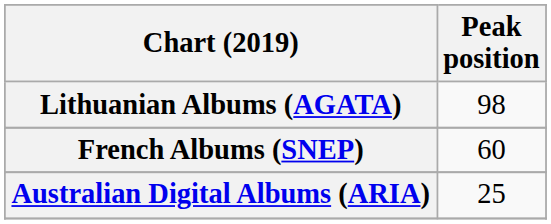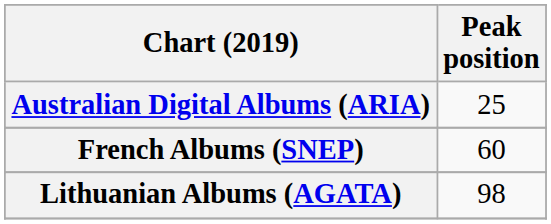 <table class="wikitable sortable plainrowheaders" style="text-align:center">
 <tr>
 <th scope="col">Chart (2019)</th>
 <th scope="col">Peak<br>position</th>
 </tr>
 <tr>
-<th scope="row">Lithuanian Albums (<a href='#'>AGATA</a>)</th>
-<td>98</td>
+<th scope="row"><a href='#'>Australian Digital Albums</a> (<a href='#'>ARIA</a>)</th>
+<td>25</td>
 </tr>
 <tr>
 </tr>
 <tr>
 </tr>
 <tr>
 </tr>
 <tr>
 </tr>
 <tr>
 </tr>
 <tr>
 </tr>
 <tr>
 </tr>
 <tr>
 <th scope="row">French Albums (<a href='#'>SNEP</a>)</th>
 <td>60</td>
 </tr>
 <tr>
 </tr>
 <tr>
 </tr>
 <tr>
 </tr>
 <tr>
-<th scope="row"><a href='#'>Australian Digital Albums</a> (<a href='#'>ARIA</a>)</th>
-<td>25</td>
+<th scope="row">Lithuanian Albums (<a href='#'>AGATA</a>)</th>
+<td>98</td>
 </tr>
 <tr>
 </tr>
 <tr>
 </tr>
 <tr>
 </tr>
 <tr>
 </tr>
 <tr>
 </tr>
 <tr>
 </tr>
 <tr>
 </tr>
 </table>
